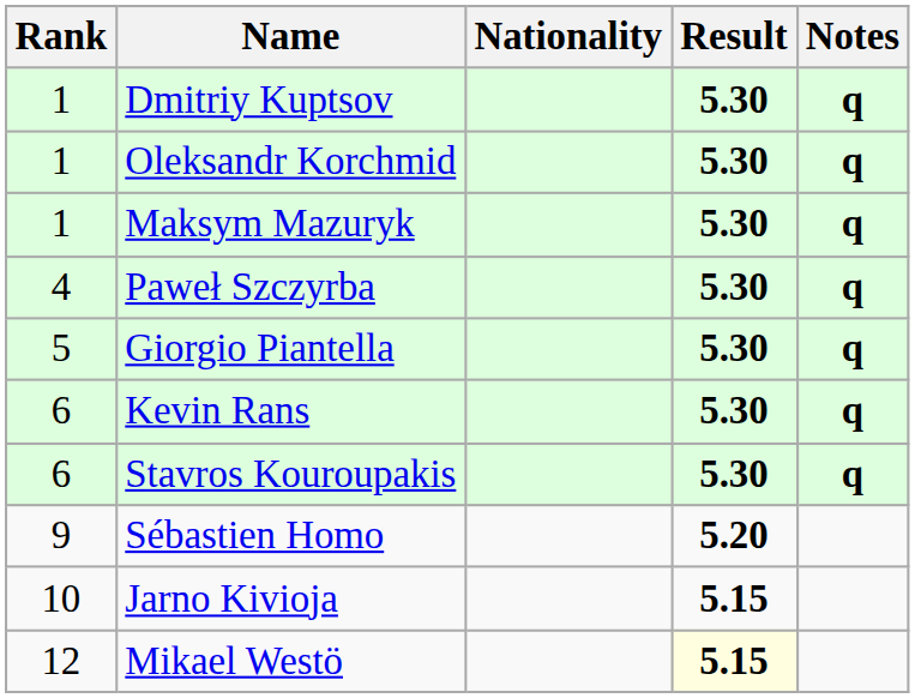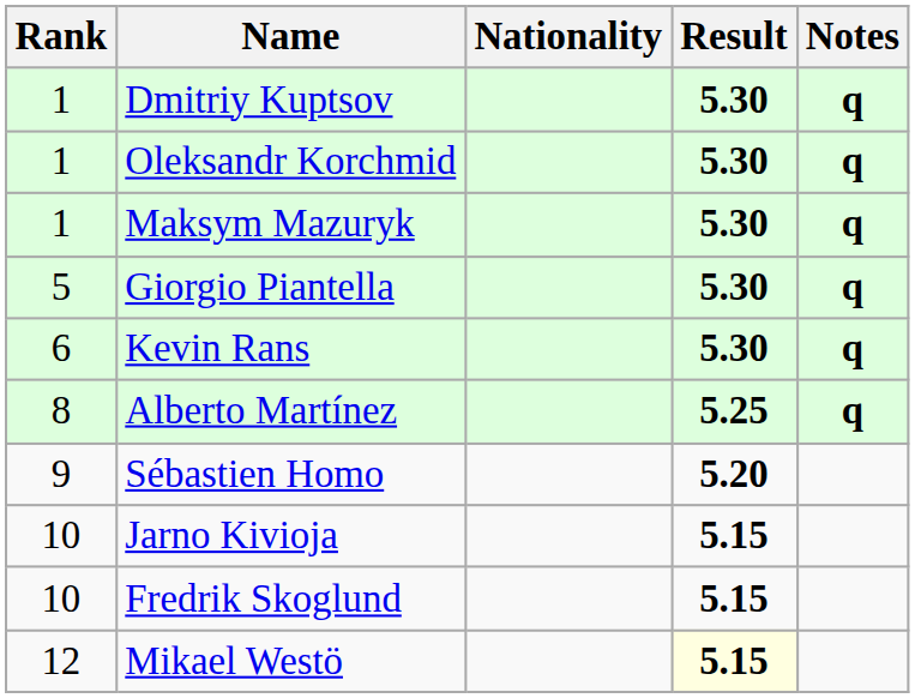 <table class="wikitable sortable" style="text-align:center">
 <tr>
 <th>Rank</th>
 <th>Name</th>
 <th>Nationality</th>
 <th>Result</th>
 <th>Notes</th>
 </tr>
 <tr bgcolor=ddffdd>
 <td>1</td>
 <td align=left><a href='#'>Dmitriy Kuptsov</a></td>
 <td align=left></td>
 <td><strong>5.30</strong></td>
 <td><strong>q</strong></td>
 </tr>
 <tr bgcolor=ddffdd>
 <td>1</td>
 <td align=left><a href='#'>Oleksandr Korchmid</a></td>
 <td align=left></td>
 <td><strong>5.30</strong></td>
 <td><strong>q</strong></td>
 </tr>
 <tr bgcolor=ddffdd>
 <td>1</td>
 <td align=left><a href='#'>Maksym Mazuryk</a></td>
 <td align=left></td>
 <td><strong>5.30</strong></td>
 <td><strong>q</strong></td>
 </tr>
 <tr bgcolor=ddffdd>
-<td>4</td>
-<td align=left><a href='#'>Paweł Szczyrba</a></td>
-<td align=left></td>
-<td><strong>5.30</strong></td>
-<td><strong>q</strong></td>
-</tr>
-<tr bgcolor=ddffdd>
 <td>5</td>
 <td align=left><a href='#'>Giorgio Piantella</a></td>
 <td align=left></td>
 <td><strong>5.30</strong></td>
 <td><strong>q</strong></td>
 </tr>
 <tr bgcolor=ddffdd>
 <td>6</td>
 <td align=left><a href='#'>Kevin Rans</a></td>
 <td align=left></td>
 <td><strong>5.30</strong></td>
 <td><strong>q</strong></td>
 </tr>
 <tr bgcolor=ddffdd>
-<td>6</td>
-<td align=left><a href='#'>Stavros Kouroupakis</a></td>
+<td>8</td>
+<td align=left><a href='#'>Alberto Martínez</a></td>
 <td align=left></td>
-<td><strong>5.30</strong></td>
+<td><strong>5.25</strong></td>
 <td><strong>q</strong></td>
 </tr>
 <tr>
 <td>9</td>
 <td align=left><a href='#'>Sébastien Homo</a></td>
 <td align=left></td>
 <td><strong>5.20</strong></td>
 <td></td>
 </tr>
 <tr>
 <td>10</td>
 <td align=left><a href='#'>Jarno Kivioja</a></td>
 <td align=left></td>
 <td><strong>5.15</strong></td>
 <td></td>
 </tr>
 <tr>
+<td>10</td>
+<td align=left><a href='#'>Fredrik Skoglund</a></td>
+<td align=left></td>
+<td><strong>5.15</strong></td>
+<td></td>
+</tr>
+<tr>
 <td>12</td>
 <td align=left><a href='#'>Mikael Westö</a></td>
 <td align=left></td>
 <td style="background: lightyellow;"><strong>5.15</strong></td>
 <td></td>
 </tr>
 </table>
